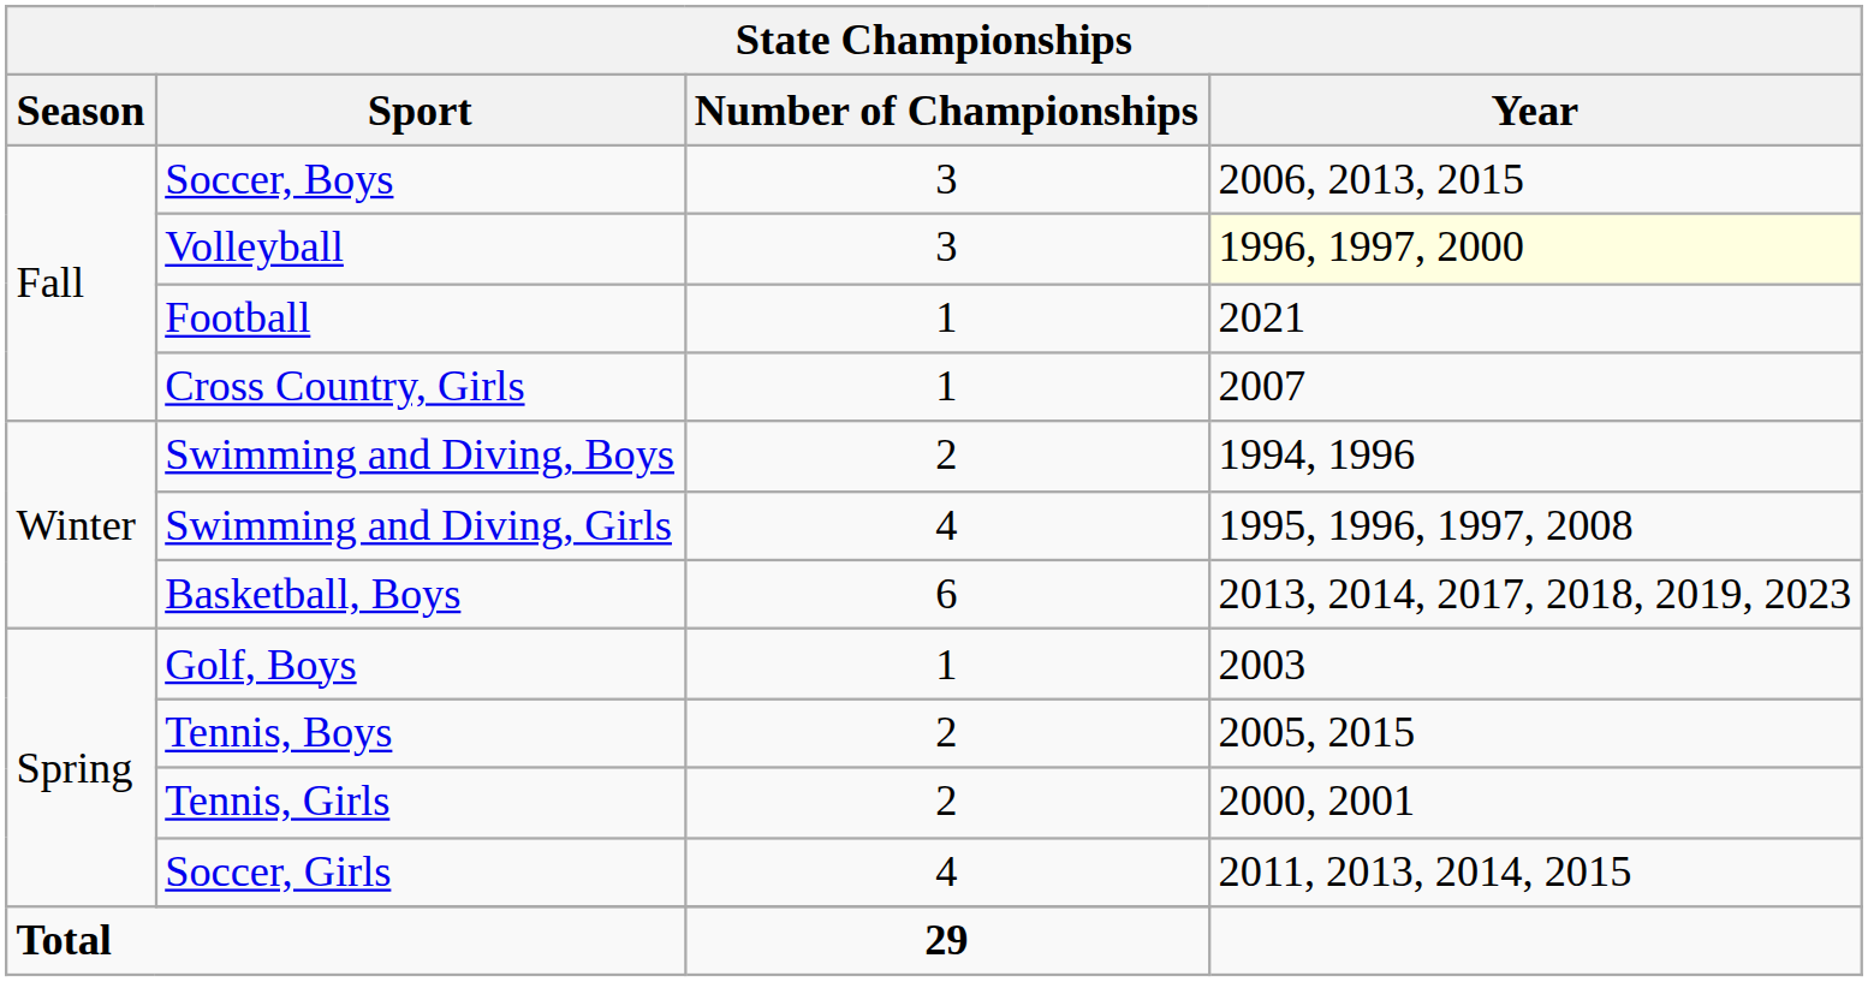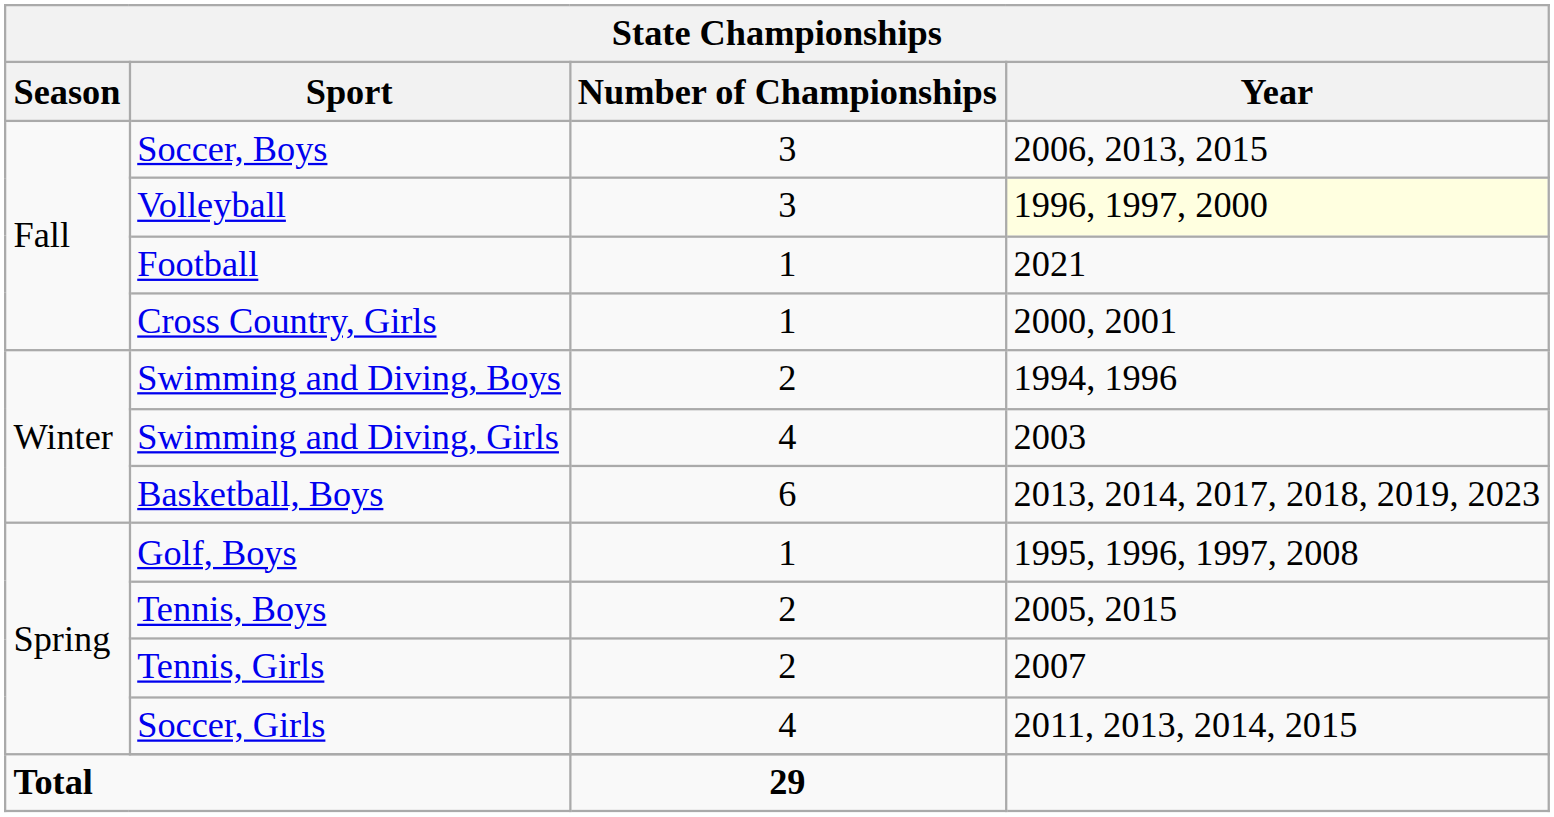 <table class="wikitable">
 <tr>
 <th colspan="4">State Championships</th>
 </tr>
 <tr>
 <th>Season</th>
 <th>Sport</th>
 <th>Number of Championships</th>
 <th>Year</th>
 </tr>
 <tr>
 <td rowspan="4">Fall</td>
 <td><a href='#'>Soccer, Boys</a></td>
 <td style="text-align:center;">3</td>
 <td>2006, 2013, 2015</td>
 </tr>
 <tr>
 <td><a href='#'>Volleyball</a></td>
 <td style="text-align:center;">3</td>
 <td style="background: lightyellow;">1996, 1997, 2000</td>
 </tr>
 <tr>
 <td><a href='#'>Football</a></td>
 <td style="text-align:center;">1</td>
 <td>2021</td>
 </tr>
 <tr>
 <td><a href='#'>Cross Country, Girls</a></td>
 <td style="text-align:center;">1</td>
-<td>2007</td>
+<td>2000, 2001</td>
 </tr>
 <tr>
 <td rowspan="3">Winter</td>
 <td><a href='#'>Swimming and Diving, Boys</a></td>
 <td style="text-align:center;">2</td>
 <td>1994, 1996</td>
 </tr>
 <tr>
 <td><a href='#'>Swimming and Diving, Girls</a></td>
 <td style="text-align:center;">4</td>
-<td>1995, 1996, 1997, 2008</td>
+<td>2003</td>
 </tr>
 <tr>
 <td><a href='#'>Basketball, Boys</a></td>
 <td style="text-align:center;">6</td>
 <td>2013, 2014, 2017, 2018, 2019, 2023</td>
 </tr>
 <tr>
 <td rowspan="5">Spring</td>
 <td><a href='#'>Golf, Boys</a></td>
 <td style="text-align:center;">1</td>
-<td>2003</td>
+<td>1995, 1996, 1997, 2008</td>
 </tr>
 <tr>
 <td><a href='#'>Tennis, Boys</a></td>
 <td style="text-align:center;">2</td>
 <td>2005, 2015</td>
 </tr>
 <tr>
 <td><a href='#'>Tennis, Girls</a></td>
 <td style="text-align:center;">2</td>
-<td>2000, 2001</td>
+<td>2007</td>
 </tr>
 <tr>
 <td><a href='#'>Soccer, Girls</a></td>
 <td style="text-align:center;">4</td>
 <td>2011, 2013, 2014, 2015</td>
 </tr>
 <tr>
 </tr>
 <tr>
 <td colspan="2"><strong>Total</strong></td>
 <td style="text-align:center;"><strong>29</strong></td>
 </tr>
 </table>
